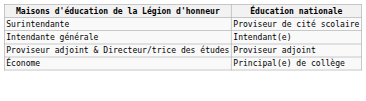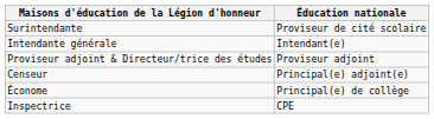 <table class="wikitable">
 <tr>
 <th>Maisons d'éducation de la Légion d'honneur</th>
 <th>Éducation nationale</th>
 </tr>
 <tr ---->
 <td>Surintendante</td>
 <td>Proviseur de cité scolaire</td>
 </tr>
 <tr ---->
 <td>Intendante générale</td>
 <td>Intendant(e)</td>
 </tr>
 <tr ---->
 <td>Proviseur adjoint & Directeur/trice des études</td>
 <td>Proviseur adjoint</td>
 </tr>
 <tr ---->
+<td>Censeur</td>
+<td>Principal(e) adjoint(e)</td>
+</tr>
+<tr ---->
 <td>Économe</td>
 <td>Principal(e) de collège</td>
 </tr>
+<tr ---->
+<td>Inspectrice</td>
+<td>CPE</td>
+</tr>
 </table>
